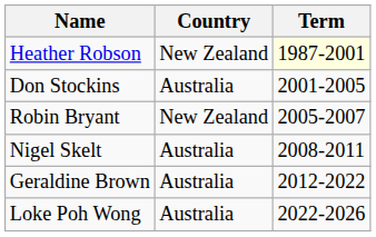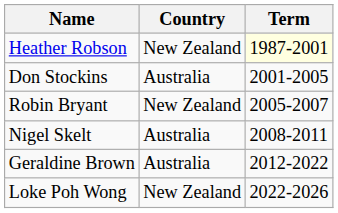 <table class="wikitable">
 <tr>
 <th>Name</th>
 <th>Country</th>
 <th>Term</th>
 </tr>
 <tr>
 <td><a href='#'>Heather Robson</a></td>
 <td>New Zealand</td>
 <td style="background: lightyellow;">1987-2001</td>
 </tr>
 <tr>
 <td>Don Stockins</td>
 <td>Australia</td>
 <td>2001-2005</td>
 </tr>
 <tr>
 <td>Robin Bryant</td>
 <td>New Zealand</td>
 <td>2005-2007</td>
 </tr>
 <tr>
 <td>Nigel Skelt</td>
 <td>Australia</td>
 <td>2008-2011</td>
 </tr>
 <tr>
 <td>Geraldine Brown</td>
 <td>Australia</td>
 <td>2012-2022</td>
 </tr>
 <tr>
 <td>Loke Poh Wong</td>
-<td>Australia</td>
+<td>New Zealand</td>
 <td>2022-2026</td>
 </tr>
 </table>
